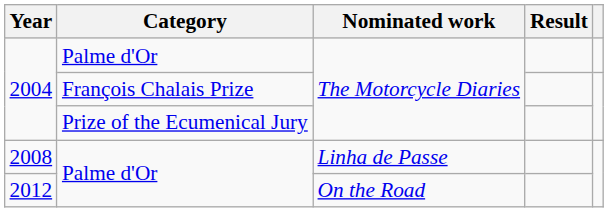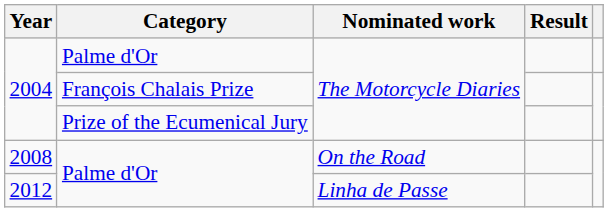 <table class="wikitable sortable">
 <tr>
 <th>Year</th>
 <th>Category</th>
 <th>Nominated work</th>
 <th>Result</th>
 <th class="unsortable"></th>
 </tr>
 <tr>
 <td rowspan="3"><a href='#'>2004</a></td>
 <td><a href='#'>Palme d'Or</a></td>
 <td rowspan="3"><em><a href='#'>The Motorcycle Diaries</a></em></td>
 <td></td>
 <td></td>
 </tr>
 <tr>
 <td><a href='#'>François Chalais Prize</a></td>
 <td></td>
 <td rowspan="2"></td>
 </tr>
 <tr>
 <td><a href='#'>Prize of the Ecumenical Jury</a></td>
 <td></td>
 </tr>
 <tr>
 <td><a href='#'>2008</a></td>
 <td rowspan="2"><a href='#'>Palme d'Or</a></td>
-<td><em><a href='#'>Linha de Passe</a></em></td>
+<td><em><a href='#'>On the Road</a></em></td>
 <td></td>
 <td rowspan="2"></td>
 </tr>
 <tr>
 <td><a href='#'>2012</a></td>
-<td><em><a href='#'>On the Road</a></em></td>
+<td><em><a href='#'>Linha de Passe</a></em></td>
 <td></td>
 </tr>
 </table>
